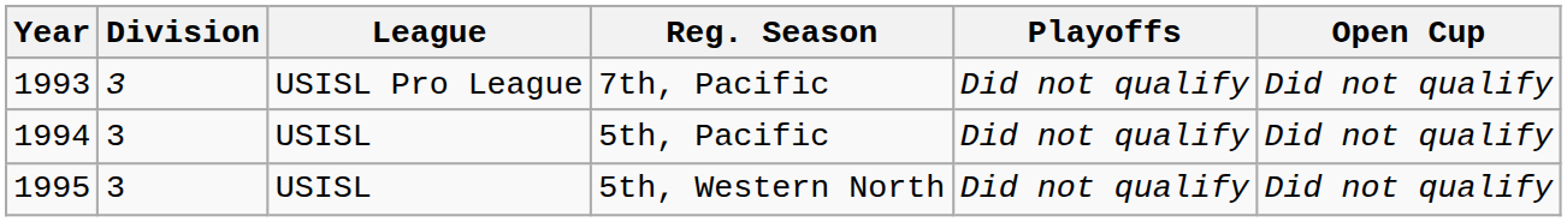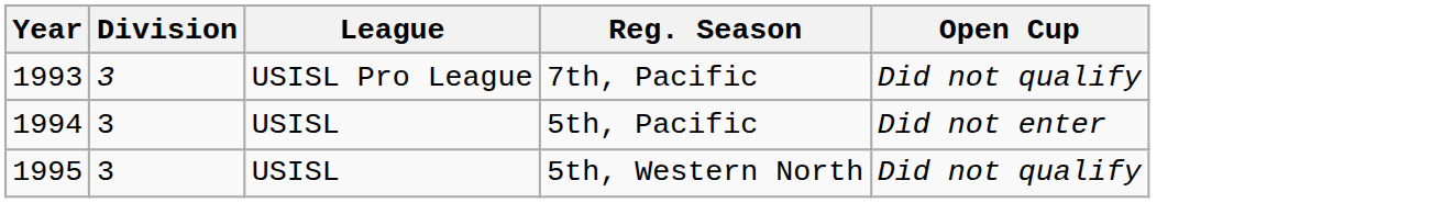 <table class="wikitable">
 <tr>
 <th>Year</th>
 <th>Division</th>
 <th>League</th>
 <th>Reg. Season</th>
-<th>Playoffs</th>
 <th>Open Cup</th>
 </tr>
 <tr>
 <td>1993</td>
 <td><em>3</em></td>
 <td>USISL Pro League</td>
 <td>7th, Pacific</td>
 <td><em>Did not qualify</em></td>
-<td><em>Did not qualify</em></td>
 </tr>
 <tr>
 <td>1994</td>
 <td>3</td>
 <td>USISL</td>
 <td>5th, Pacific</td>
-<td><em>Did not qualify</em></td>
-<td><em>Did not qualify</em></td>
+<td><em>Did not enter</em></td>
 </tr>
 <tr>
 <td>1995</td>
 <td>3</td>
 <td>USISL</td>
 <td>5th, Western North</td>
 <td><em>Did not qualify</em></td>
-<td><em>Did not qualify</em></td>
 </tr>
 </table>
